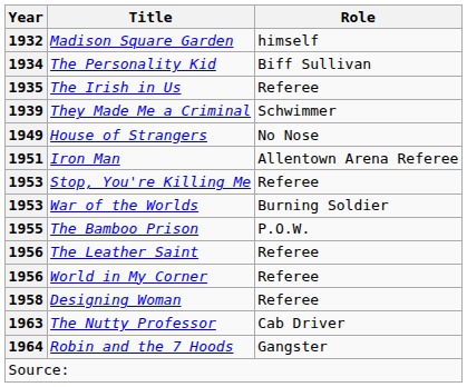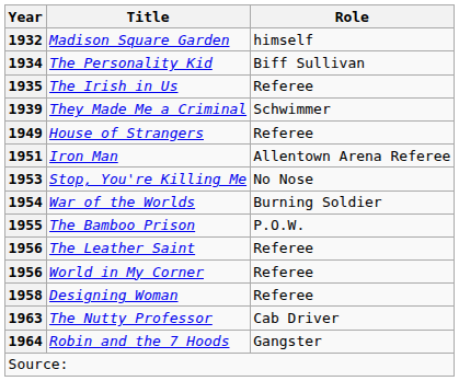 <table class="wikitable plainrowheaders sortable">
 <tr>
 <th scope="col">Year</th>
 <th scope="col">Title</th>
 <th scope="col">Role</th>
 </tr>
 <tr>
 <th scope="row">1932</th>
 <td><em><a href='#'>Madison Square Garden</a></em></td>
 <td>himself</td>
 </tr>
 <tr>
 <th scope="row">1934</th>
 <td><em><a href='#'>The Personality Kid</a></em></td>
 <td>Biff Sullivan</td>
 </tr>
 <tr>
 <th scope="row">1935</th>
 <td><em><a href='#'>The Irish in Us</a></em></td>
 <td>Referee</td>
 </tr>
 <tr>
 <th scope="row">1939</th>
 <td><em><a href='#'>They Made Me a Criminal</a></em></td>
 <td>Schwimmer</td>
 </tr>
 <tr>
 <th scope="row">1949</th>
 <td><em><a href='#'>House of Strangers</a></em></td>
-<td>No Nose</td>
+<td>Referee</td>
 </tr>
 <tr>
 <th scope="row">1951</th>
 <td><em><a href='#'>Iron Man</a></em></td>
 <td>Allentown Arena Referee</td>
 </tr>
 <tr>
 <th scope="row">1953</th>
 <td><em><a href='#'>Stop, You're Killing Me</a></em></td>
-<td>Referee</td>
+<td>No Nose</td>
 </tr>
 <tr>
-<th scope="row">1953</th>
+<th scope="row">1954</th>
 <td><em><a href='#'>War of the Worlds</a></em></td>
 <td>Burning Soldier</td>
 </tr>
 <tr>
 <th scope="row">1955</th>
 <td><em><a href='#'>The Bamboo Prison</a></em></td>
 <td>P.O.W.</td>
 </tr>
 <tr>
 <th scope="row">1956</th>
 <td><em><a href='#'>The Leather Saint</a></em></td>
 <td>Referee</td>
 </tr>
 <tr>
 <th scope="row">1956</th>
 <td><em><a href='#'>World in My Corner</a></em></td>
 <td>Referee</td>
 </tr>
 <tr>
 <th scope="row">1958</th>
 <td><em><a href='#'>Designing Woman</a></em></td>
 <td>Referee</td>
 </tr>
 <tr>
 <th scope="row">1963</th>
 <td><em><a href='#'>The Nutty Professor</a></em></td>
 <td>Cab Driver</td>
 </tr>
 <tr>
 <th scope="row">1964</th>
 <td><em><a href='#'>Robin and the 7 Hoods</a></em></td>
 <td>Gangster</td>
 </tr>
 <tr>
 <td align="left" colspan="3">Source: </td>
 </tr>
 </table>
